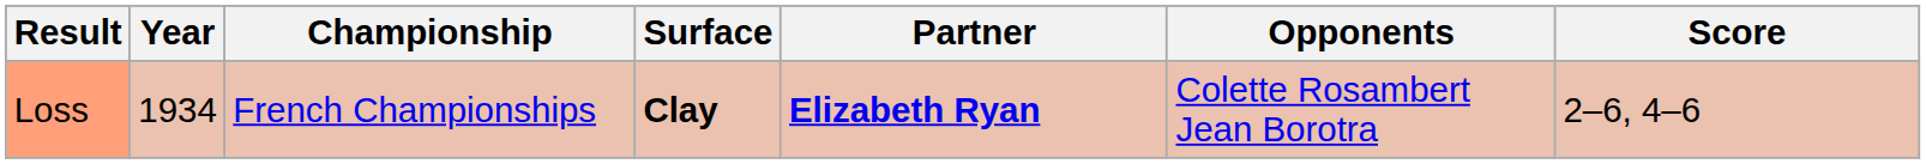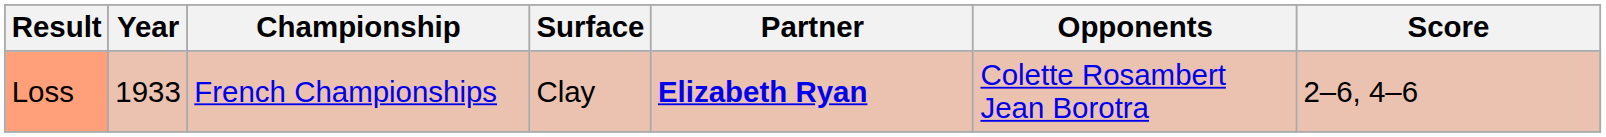 <table class="sortable wikitable">
 <tr>
 <th style="width:45px">Result</th>
 <th style="width:35px">Year</th>
 <th style="width:180px">Championship</th>
 <th style="width:50px">Surface</th>
 <th style="width:170px">Partner</th>
 <th style="width:170px">Opponents</th>
 <th style="width:160px" class="unsortable">Score</th>
 </tr>
 <tr style="background:#ebc2af;">
 <td style="background:#ffa07a;">Loss</td>
-<td>1934</td>
+<td>1933</td>
 <td><a href='#'>French Championships</a></td>
-<td><strong>Clay</strong></td>
+<td>Clay</td>
 <td><strong> <a href='#'>Elizabeth Ryan</a></strong></td>
 <td> <a href='#'>Colette Rosambert</a> <br>  <a href='#'>Jean Borotra</a></td>
 <td>2–6, 4–6</td>
 </tr>
 </table>
